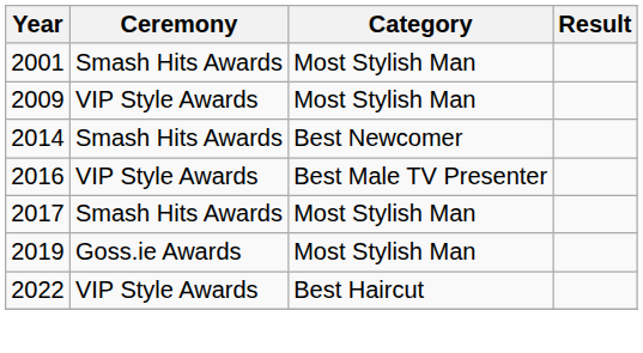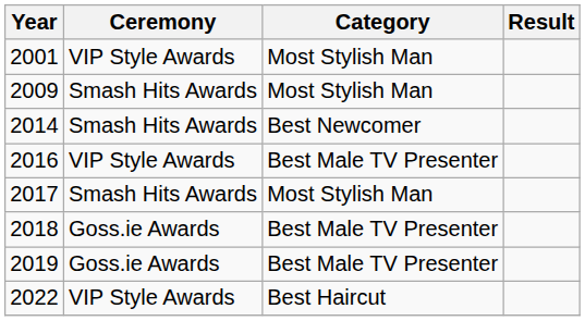 <table class="wikitable">
 <tr>
 <th>Year</th>
 <th>Ceremony</th>
 <th>Category</th>
 <th>Result</th>
 </tr>
 <tr>
 <td>2001</td>
-<td>Smash Hits Awards</td>
+<td>VIP Style Awards</td>
 <td>Most Stylish Man</td>
 <td></td>
 </tr>
 <tr>
 <td>2009</td>
-<td>VIP Style Awards</td>
+<td>Smash Hits Awards</td>
 <td>Most Stylish Man</td>
 <td></td>
 </tr>
 <tr>
 <td>2014</td>
 <td>Smash Hits Awards</td>
 <td>Best Newcomer</td>
 <td></td>
 </tr>
 <tr>
 <td>2016</td>
 <td>VIP Style Awards</td>
 <td>Best Male TV Presenter</td>
 <td></td>
 </tr>
 <tr>
 <td>2017</td>
 <td>Smash Hits Awards</td>
 <td>Most Stylish Man</td>
 <td></td>
 </tr>
 <tr>
+<td>2018</td>
+<td>Goss.ie Awards</td>
+<td>Best Male TV Presenter</td>
+<td></td>
+</tr>
+<tr>
 <td>2019</td>
 <td>Goss.ie Awards</td>
-<td>Most Stylish Man</td>
+<td>Best Male TV Presenter</td>
 <td></td>
 </tr>
 <tr>
 <td>2022</td>
 <td>VIP Style Awards</td>
 <td>Best Haircut</td>
 <td></td>
 </tr>
 <tr>
 </tr>
 </table>
